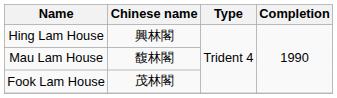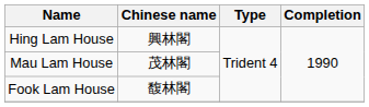 <table class="wikitable" style="text-align: center">
 <tr>
 <th>Name</th>
 <th>Chinese name</th>
 <th>Type</th>
 <th>Completion</th>
 </tr>
 <tr>
 <td>Hing Lam House</td>
 <td>興林閣</td>
 <td rowspan="3">Trident 4</td>
 <td rowspan="3">1990</td>
 </tr>
 <tr>
 <td>Mau Lam House</td>
-<td>馥林閣</td>
+<td>茂林閣</td>
 </tr>
 <tr>
 <td>Fook Lam House</td>
-<td>茂林閣</td>
+<td>馥林閣</td>
 </tr>
 <tr>
 </tr>
 </table>
